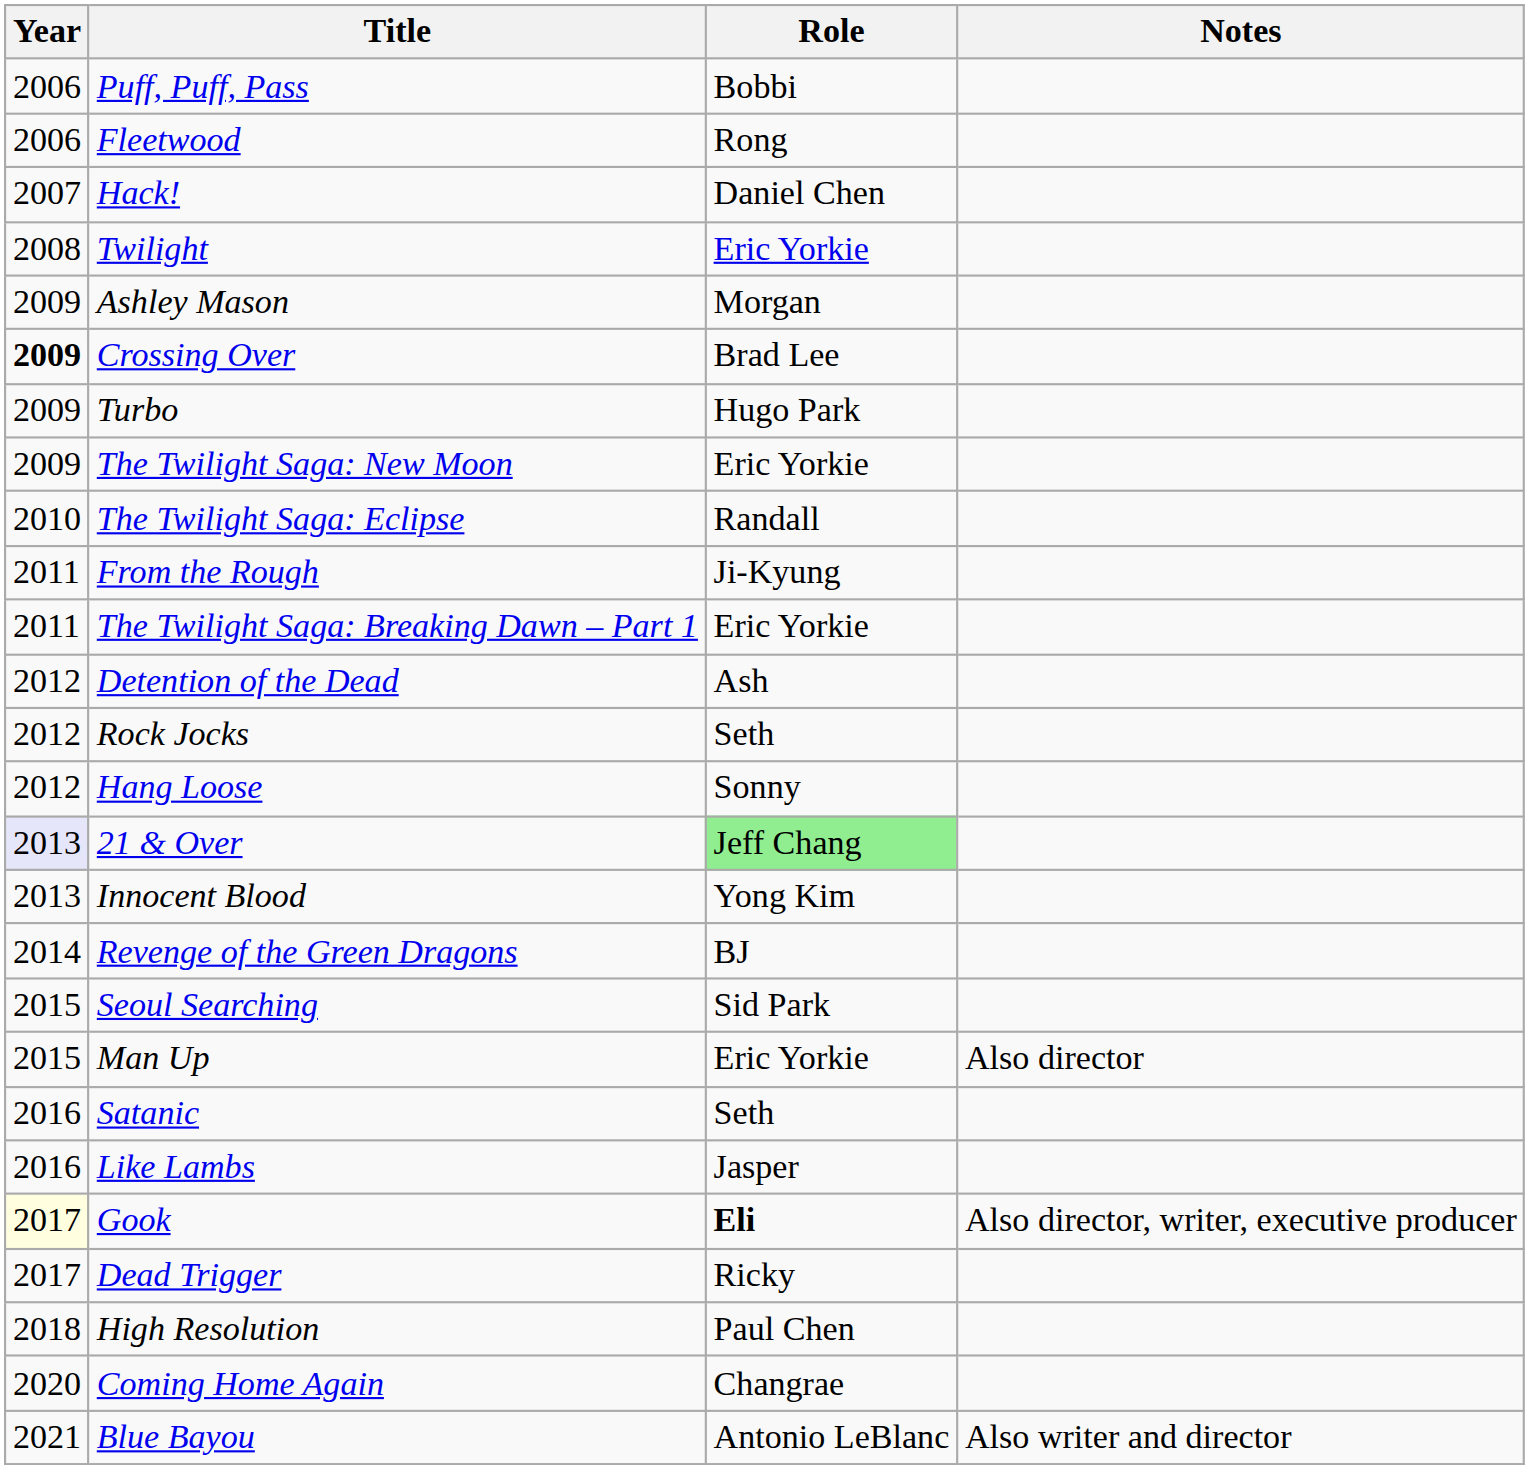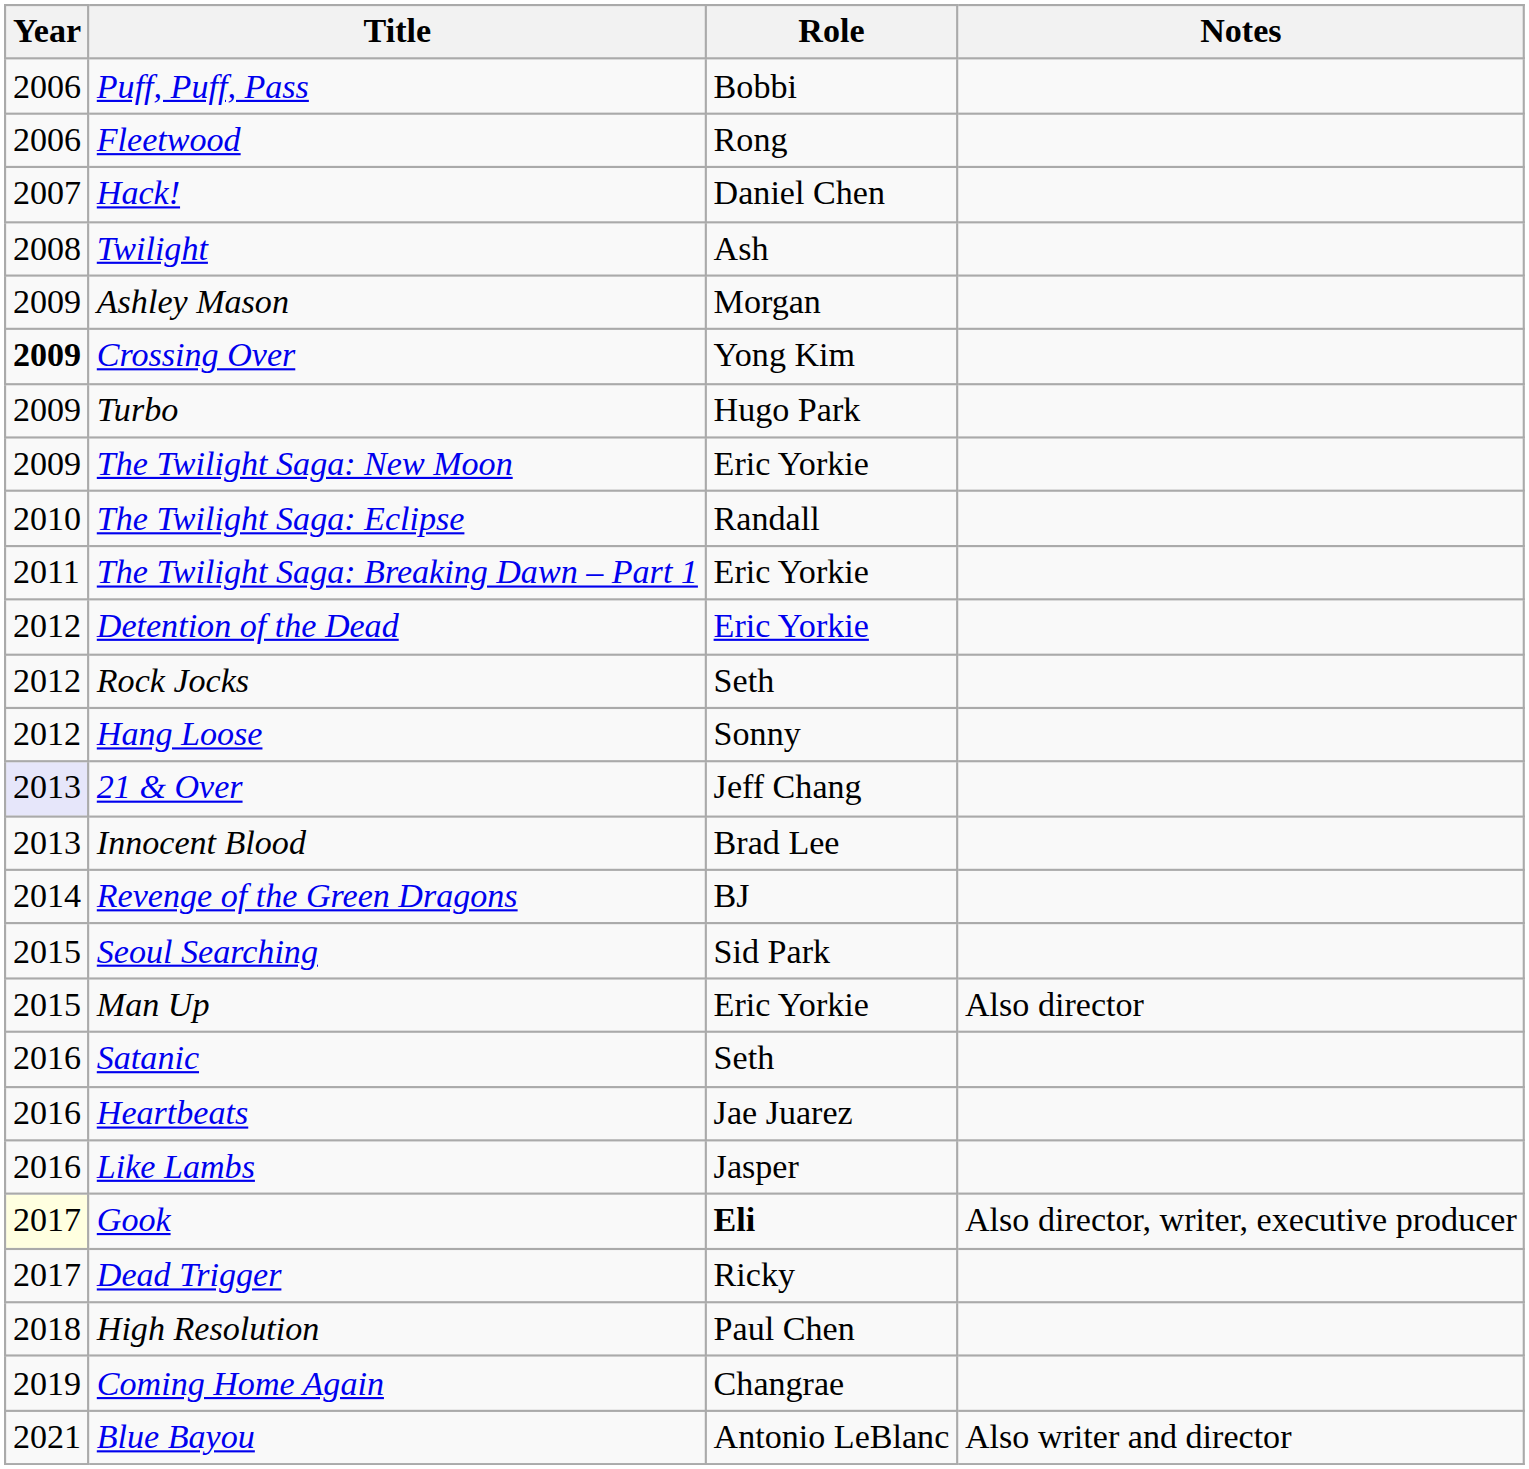 <table class="wikitable sortable">
 <tr>
 <th>Year</th>
 <th>Title</th>
 <th>Role</th>
 <th class="unsortable">Notes</th>
 </tr>
 <tr>
 <td>2006</td>
 <td><em><a href='#'>Puff, Puff, Pass</a></em></td>
 <td>Bobbi</td>
 <td></td>
 </tr>
 <tr>
 <td>2006</td>
 <td><em><a href='#'>Fleetwood</a></em></td>
 <td>Rong</td>
 <td></td>
 </tr>
 <tr>
 <td>2007</td>
 <td><em><a href='#'>Hack!</a></em></td>
 <td>Daniel Chen</td>
 <td></td>
 </tr>
 <tr>
 <td>2008</td>
 <td><em><a href='#'>Twilight</a></em></td>
-<td><a href='#'>Eric Yorkie</a></td>
+<td>Ash</td>
 <td></td>
 </tr>
 <tr>
 <td>2009</td>
 <td><em>Ashley Mason</em></td>
 <td>Morgan</td>
 <td></td>
 </tr>
 <tr>
 <td><strong>2009</strong></td>
 <td><em><a href='#'>Crossing Over</a></em></td>
-<td>Brad Lee</td>
+<td>Yong Kim</td>
 <td></td>
 </tr>
 <tr>
 <td>2009</td>
 <td><em>Turbo</em></td>
 <td>Hugo Park</td>
 <td></td>
 </tr>
 <tr>
 <td>2009</td>
 <td><em><a href='#'>The Twilight Saga: New Moon</a></em></td>
 <td>Eric Yorkie</td>
 <td></td>
 </tr>
 <tr>
 <td>2010</td>
 <td><em><a href='#'>The Twilight Saga: Eclipse</a></em></td>
 <td>Randall</td>
 <td></td>
 </tr>
 <tr>
 <td>2011</td>
-<td><em><a href='#'>From the Rough</a></em></td>
-<td>Ji-Kyung</td>
-<td></td>
-</tr>
-<tr>
-<td>2011</td>
 <td><em><a href='#'>The Twilight Saga: Breaking Dawn – Part 1</a></em></td>
 <td>Eric Yorkie</td>
 <td></td>
 </tr>
 <tr>
 <td>2012</td>
 <td><em><a href='#'>Detention of the Dead</a></em></td>
-<td>Ash</td>
+<td><a href='#'>Eric Yorkie</a></td>
 <td></td>
 </tr>
 <tr>
 <td>2012</td>
 <td><em>Rock Jocks</em></td>
 <td>Seth</td>
 <td></td>
 </tr>
 <tr>
 <td>2012</td>
 <td><em><a href='#'>Hang Loose</a></em></td>
 <td>Sonny</td>
 <td></td>
 </tr>
 <tr>
 <td style="background: lavender;">2013</td>
 <td><em><a href='#'>21 & Over</a></em></td>
-<td style="background: lightgreen;">Jeff Chang</td>
+<td>Jeff Chang</td>
 <td></td>
 </tr>
 <tr>
 <td>2013</td>
 <td><em>Innocent Blood</em></td>
-<td>Yong Kim</td>
+<td>Brad Lee</td>
 <td></td>
 </tr>
 <tr>
 <td>2014</td>
 <td><em><a href='#'>Revenge of the Green Dragons</a></em></td>
 <td>BJ</td>
 <td></td>
 </tr>
 <tr>
 <td>2015</td>
 <td><em><a href='#'>Seoul Searching</a></em></td>
 <td>Sid Park</td>
 <td></td>
 </tr>
 <tr>
 <td>2015</td>
 <td><em>Man Up</em></td>
 <td>Eric Yorkie</td>
 <td>Also director</td>
 </tr>
 <tr>
 <td>2016</td>
 <td><em><a href='#'>Satanic</a></em></td>
 <td>Seth</td>
 <td></td>
 </tr>
 <tr>
 <td>2016</td>
+<td><em><a href='#'>Heartbeats</a></em></td>
+<td>Jae Juarez</td>
+<td></td>
+</tr>
+<tr>
+<td>2016</td>
 <td><em><a href='#'>Like Lambs</a></em></td>
 <td>Jasper</td>
 <td></td>
 </tr>
 <tr>
 <td style="background: lightyellow;">2017</td>
 <td><em><a href='#'>Gook</a></em></td>
 <td><strong>Eli</strong></td>
 <td>Also director, writer, executive producer</td>
 </tr>
 <tr>
 <td>2017</td>
 <td><em><a href='#'>Dead Trigger</a></em></td>
 <td>Ricky</td>
 <td></td>
 </tr>
 <tr>
 <td>2018</td>
 <td><em>High Resolution</em></td>
 <td>Paul Chen</td>
 <td></td>
 </tr>
 <tr>
-<td>2020</td>
+<td>2019</td>
 <td><em><a href='#'>Coming Home Again</a></em></td>
 <td>Changrae</td>
 <td></td>
 </tr>
 <tr>
 <td>2021</td>
 <td><em><a href='#'>Blue Bayou</a></em></td>
 <td>Antonio LeBlanc</td>
 <td>Also writer and director</td>
 </tr>
 </table>
